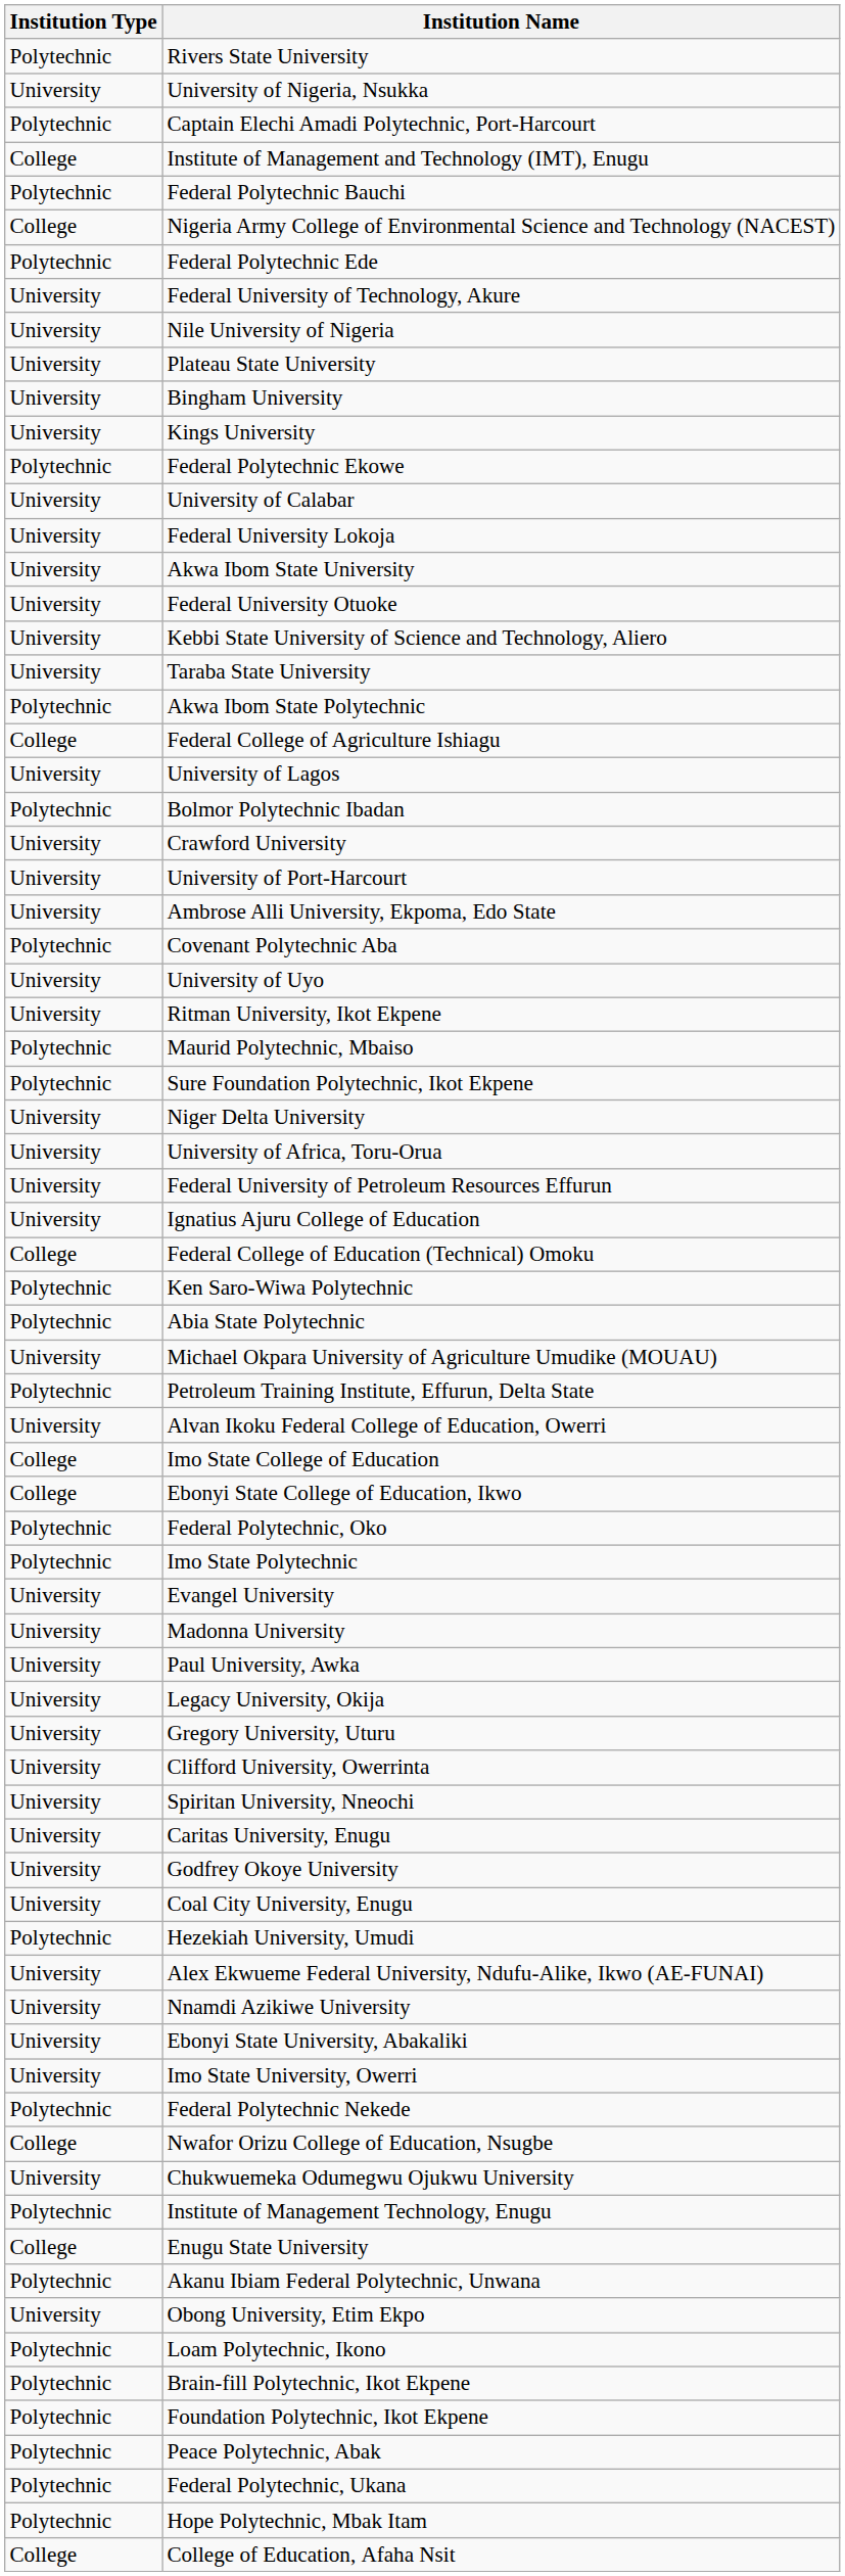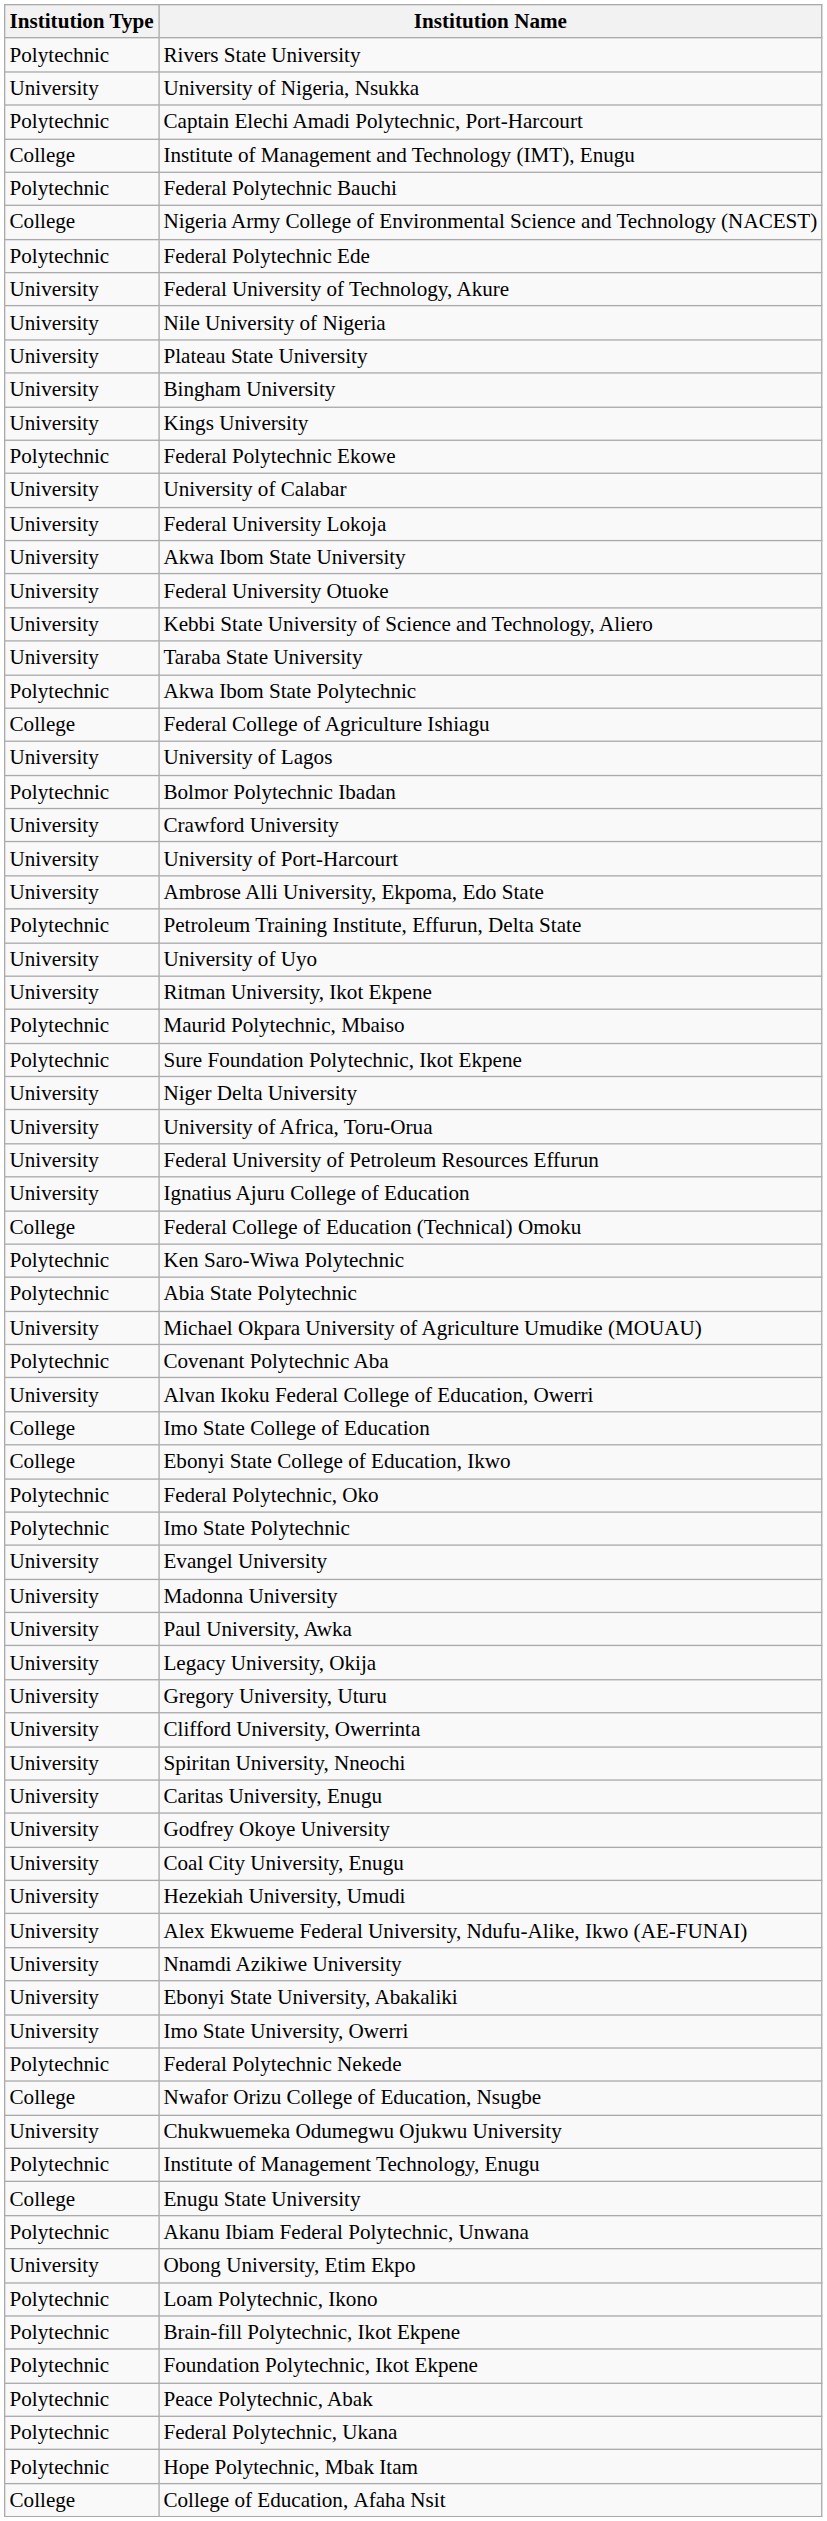 <table class="wikitable sortable">
 <tr>
 <th>Institution Type</th>
 <th>Institution Name</th>
 </tr>
 <tr>
 <td>Polytechnic</td>
 <td>Rivers State University</td>
 </tr>
 <tr>
 <td>University</td>
 <td>University of Nigeria, Nsukka</td>
 </tr>
 <tr>
 <td>Polytechnic</td>
 <td>Captain Elechi Amadi Polytechnic, Port-Harcourt</td>
 </tr>
 <tr>
 <td>College</td>
 <td>Institute of Management and Technology (IMT), Enugu</td>
 </tr>
 <tr>
 <td>Polytechnic</td>
 <td>Federal Polytechnic Bauchi</td>
 </tr>
 <tr>
 <td>College</td>
 <td>Nigeria Army College of Environmental Science and Technology (NACEST)</td>
 </tr>
 <tr>
 <td>Polytechnic</td>
 <td>Federal Polytechnic Ede</td>
 </tr>
 <tr>
 <td>University</td>
 <td>Federal University of Technology, Akure</td>
 </tr>
 <tr>
 <td>University</td>
 <td>Nile University of Nigeria</td>
 </tr>
 <tr>
 <td>University</td>
 <td>Plateau State University</td>
 </tr>
 <tr>
 <td>University</td>
 <td>Bingham University</td>
 </tr>
 <tr>
 <td>University</td>
 <td>Kings University</td>
 </tr>
 <tr>
 <td>Polytechnic</td>
 <td>Federal Polytechnic Ekowe</td>
 </tr>
 <tr>
 <td>University</td>
 <td>University of Calabar</td>
 </tr>
 <tr>
 <td>University</td>
 <td>Federal University Lokoja</td>
 </tr>
 <tr>
 <td>University</td>
 <td>Akwa Ibom State University</td>
 </tr>
 <tr>
 <td>University</td>
 <td>Federal University Otuoke</td>
 </tr>
 <tr>
 <td>University</td>
 <td>Kebbi State University of Science and Technology, Aliero</td>
 </tr>
 <tr>
 <td>University</td>
 <td>Taraba State University</td>
 </tr>
 <tr>
 <td>Polytechnic</td>
 <td>Akwa Ibom State Polytechnic</td>
 </tr>
 <tr>
 <td>College</td>
 <td>Federal College of Agriculture Ishiagu</td>
 </tr>
 <tr>
 <td>University</td>
 <td>University of Lagos</td>
 </tr>
 <tr>
 <td>Polytechnic</td>
 <td>Bolmor Polytechnic Ibadan</td>
 </tr>
 <tr>
 <td>University</td>
 <td>Crawford University</td>
 </tr>
 <tr>
 <td>University</td>
 <td>University of Port-Harcourt</td>
 </tr>
 <tr>
 <td>University</td>
 <td>Ambrose Alli University, Ekpoma, Edo State</td>
 </tr>
 <tr>
 <td>Polytechnic</td>
-<td>Covenant Polytechnic Aba</td>
+<td>Petroleum Training Institute, Effurun, Delta State</td>
 </tr>
 <tr>
 <td>University</td>
 <td>University of Uyo</td>
 </tr>
 <tr>
 <td>University</td>
 <td>Ritman University, Ikot Ekpene</td>
 </tr>
 <tr>
 <td>Polytechnic</td>
 <td>Maurid Polytechnic, Mbaiso</td>
 </tr>
 <tr>
 <td>Polytechnic</td>
 <td>Sure Foundation Polytechnic, Ikot Ekpene</td>
 </tr>
 <tr>
 <td>University</td>
 <td>Niger Delta University</td>
 </tr>
 <tr>
 <td>University</td>
 <td>University of Africa, Toru-Orua</td>
 </tr>
 <tr>
 <td>University</td>
 <td>Federal University of Petroleum Resources Effurun</td>
 </tr>
 <tr>
 <td>University</td>
 <td>Ignatius Ajuru College of Education</td>
 </tr>
 <tr>
 <td>College</td>
 <td>Federal College of Education (Technical) Omoku</td>
 </tr>
 <tr>
 <td>Polytechnic</td>
 <td>Ken Saro-Wiwa Polytechnic</td>
 </tr>
 <tr>
 <td>Polytechnic</td>
 <td>Abia State Polytechnic</td>
 </tr>
 <tr>
 <td>University</td>
 <td>Michael Okpara University of Agriculture Umudike (MOUAU)</td>
 </tr>
 <tr>
 <td>Polytechnic</td>
-<td>Petroleum Training Institute, Effurun, Delta State</td>
+<td>Covenant Polytechnic Aba</td>
 </tr>
 <tr>
 <td>University</td>
 <td>Alvan Ikoku Federal College of Education, Owerri</td>
 </tr>
 <tr>
 <td>College</td>
 <td>Imo State College of Education</td>
 </tr>
 <tr>
 <td>College</td>
 <td>Ebonyi State College of Education, Ikwo</td>
 </tr>
 <tr>
 <td>Polytechnic</td>
 <td>Federal Polytechnic, Oko</td>
 </tr>
 <tr>
 <td>Polytechnic</td>
 <td>Imo State Polytechnic</td>
 </tr>
 <tr>
 <td>University</td>
 <td>Evangel University</td>
 </tr>
 <tr>
 <td>University</td>
 <td>Madonna University</td>
 </tr>
 <tr>
 <td>University</td>
 <td>Paul University, Awka</td>
 </tr>
 <tr>
 <td>University</td>
 <td>Legacy University, Okija</td>
 </tr>
 <tr>
 <td>University</td>
 <td>Gregory University, Uturu</td>
 </tr>
 <tr>
 <td>University</td>
 <td>Clifford University, Owerrinta</td>
 </tr>
 <tr>
 <td>University</td>
 <td>Spiritan University, Nneochi</td>
 </tr>
 <tr>
 <td>University</td>
 <td>Caritas University, Enugu</td>
 </tr>
 <tr>
 <td>University</td>
 <td>Godfrey Okoye University</td>
 </tr>
 <tr>
 <td>University</td>
 <td>Coal City University, Enugu</td>
 </tr>
 <tr>
-<td>Polytechnic</td>
+<td>University</td>
 <td>Hezekiah University, Umudi</td>
 </tr>
 <tr>
 <td>University</td>
 <td>Alex Ekwueme Federal University, Ndufu-Alike, Ikwo (AE-FUNAI)</td>
 </tr>
 <tr>
 <td>University</td>
 <td>Nnamdi Azikiwe University</td>
 </tr>
 <tr>
 <td>University</td>
 <td>Ebonyi State University, Abakaliki</td>
 </tr>
 <tr>
 <td>University</td>
 <td>Imo State University, Owerri</td>
 </tr>
 <tr>
 <td>Polytechnic</td>
 <td>Federal Polytechnic Nekede</td>
 </tr>
 <tr>
 <td>College</td>
 <td>Nwafor Orizu College of Education, Nsugbe</td>
 </tr>
 <tr>
 <td>University</td>
 <td>Chukwuemeka Odumegwu Ojukwu University</td>
 </tr>
 <tr>
 <td>Polytechnic</td>
 <td>Institute of Management Technology, Enugu</td>
 </tr>
 <tr>
 <td>College</td>
 <td>Enugu State University</td>
 </tr>
 <tr>
 <td>Polytechnic</td>
 <td>Akanu Ibiam Federal Polytechnic, Unwana</td>
 </tr>
 <tr>
 <td>University</td>
 <td>Obong University, Etim Ekpo</td>
 </tr>
 <tr>
 <td>Polytechnic</td>
 <td>Loam Polytechnic, Ikono</td>
 </tr>
 <tr>
 <td>Polytechnic</td>
 <td>Brain-fill Polytechnic, Ikot Ekpene</td>
 </tr>
 <tr>
 <td>Polytechnic</td>
 <td>Foundation Polytechnic, Ikot Ekpene</td>
 </tr>
 <tr>
 <td>Polytechnic</td>
 <td>Peace Polytechnic, Abak</td>
 </tr>
 <tr>
 <td>Polytechnic</td>
 <td>Federal Polytechnic, Ukana</td>
 </tr>
 <tr>
 <td>Polytechnic</td>
 <td>Hope Polytechnic, Mbak Itam</td>
 </tr>
 <tr>
 <td>College</td>
 <td>College of Education, Afaha Nsit</td>
 </tr>
 </table>
